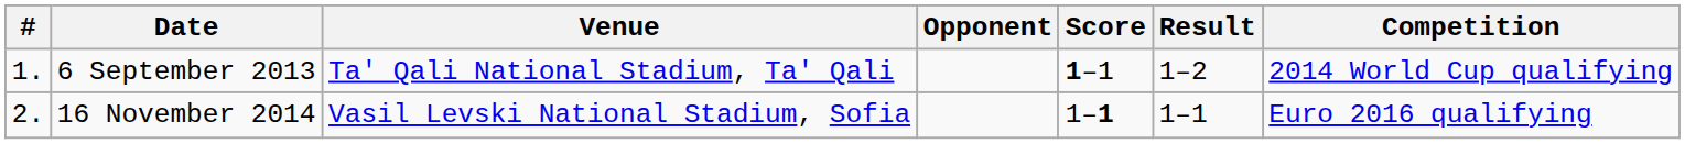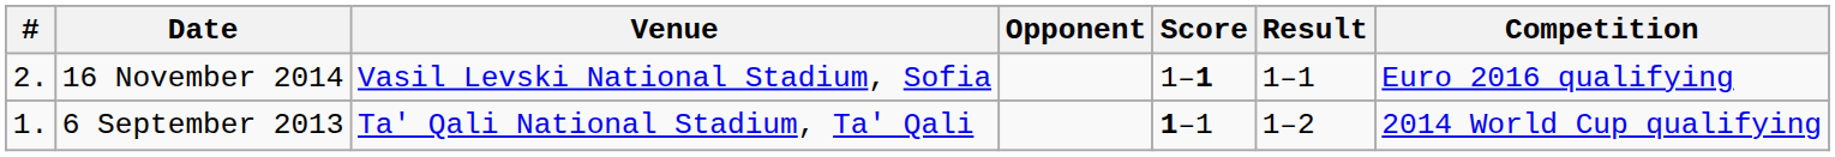 <table class="wikitable">
 <tr>
 <th>#</th>
 <th>Date</th>
 <th>Venue</th>
 <th>Opponent</th>
 <th>Score</th>
 <th>Result</th>
 <th>Competition</th>
 </tr>
 <tr>
+<td>2.</td>
+<td>16 November 2014</td>
+<td><a href='#'>Vasil Levski National Stadium</a>, <a href='#'>Sofia</a></td>
+<td></td>
+<td>1–<strong>1</strong></td>
+<td>1–1</td>
+<td><a href='#'>Euro 2016 qualifying</a></td>
+</tr>
+<tr>
 <td>1.</td>
 <td>6 September 2013</td>
 <td><a href='#'>Ta' Qali National Stadium</a>, <a href='#'>Ta' Qali</a></td>
 <td></td>
 <td><strong>1</strong>–1</td>
 <td>1–2</td>
 <td><a href='#'>2014 World Cup qualifying</a></td>
 </tr>
-<tr>
-<td>2.</td>
-<td>16 November 2014</td>
-<td><a href='#'>Vasil Levski National Stadium</a>, <a href='#'>Sofia</a></td>
-<td></td>
-<td>1–<strong>1</strong></td>
-<td>1–1</td>
-<td><a href='#'>Euro 2016 qualifying</a></td>
-</tr>
 </table>
